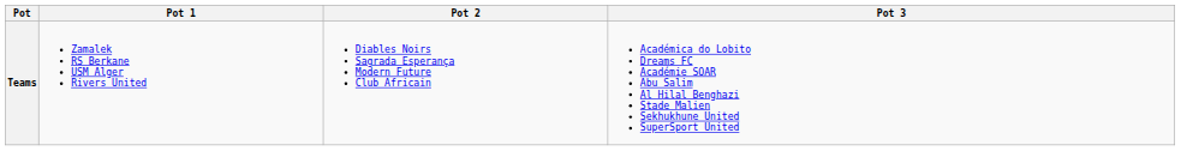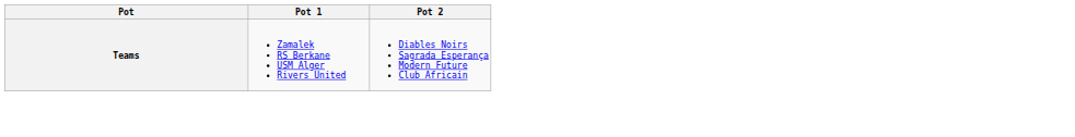 <table class="wikitable">
 <tr>
 <th>Pot</th>
 <th width=25%>Pot 1</th>
 <th width=25%>Pot 2</th>
-<th width=50%>Pot 3</th>
 </tr>
 <tr>
 <th>Teams</th>
 <td valign=top><br><ul><li> <a href='#'>Zamalek</a> </li><li> <a href='#'>RS Berkane</a> </li><li> <a href='#'>USM Alger</a> </li><li> <a href='#'>Rivers United</a> </li></ul></td>
 <td valign=top><br><ul><li> <a href='#'>Diables Noirs</a> </li><li> <a href='#'>Sagrada Esperança</a> </li><li> <a href='#'>Modern Future</a> </li><li> <a href='#'>Club Africain</a> </li></ul></td>
-<td valign=top><br><ul><li> <a href='#'>Académica do Lobito</a></li><li> <a href='#'>Dreams FC</a></li><li> <a href='#'>Académie SOAR</a></li><li> <a href='#'>Abu Salim</a></li><li> <a href='#'>Al Hilal Benghazi</a></li><li> <a href='#'>Stade Malien</a></li><li> <a href='#'>Sekhukhune United</a></li><li> <a href='#'>SuperSport United</a></li></ul></td>
 </tr>
 </table>
